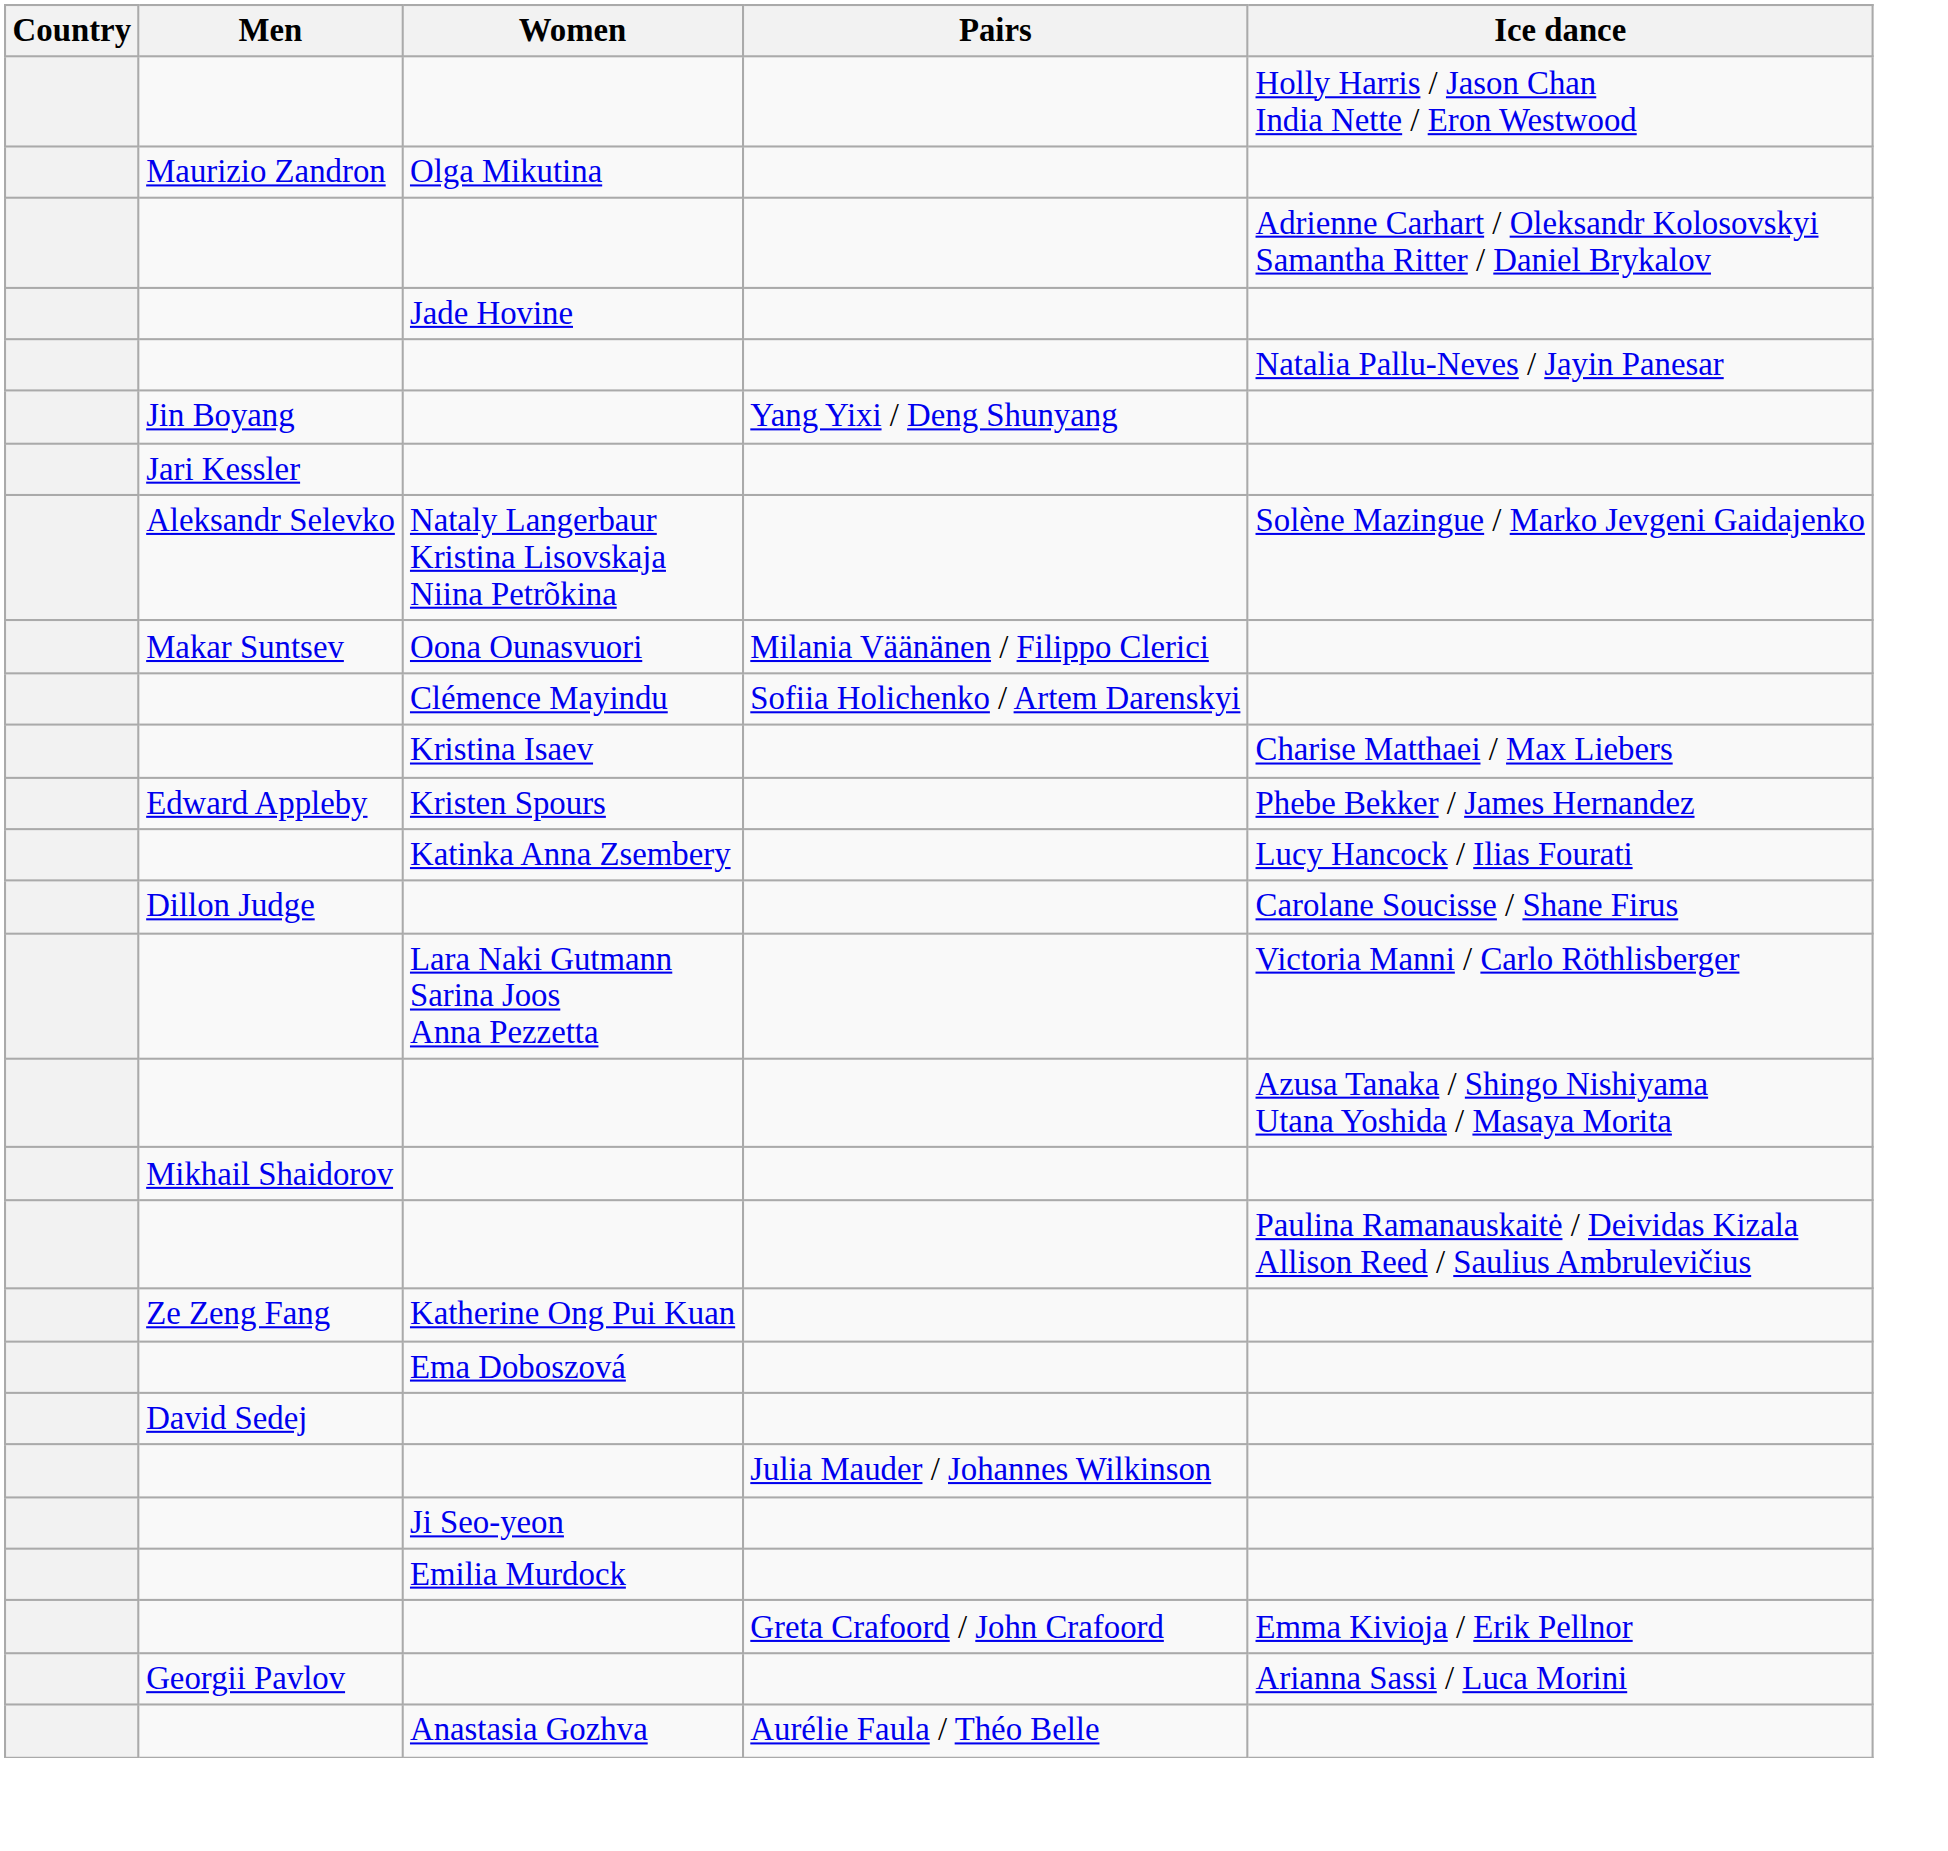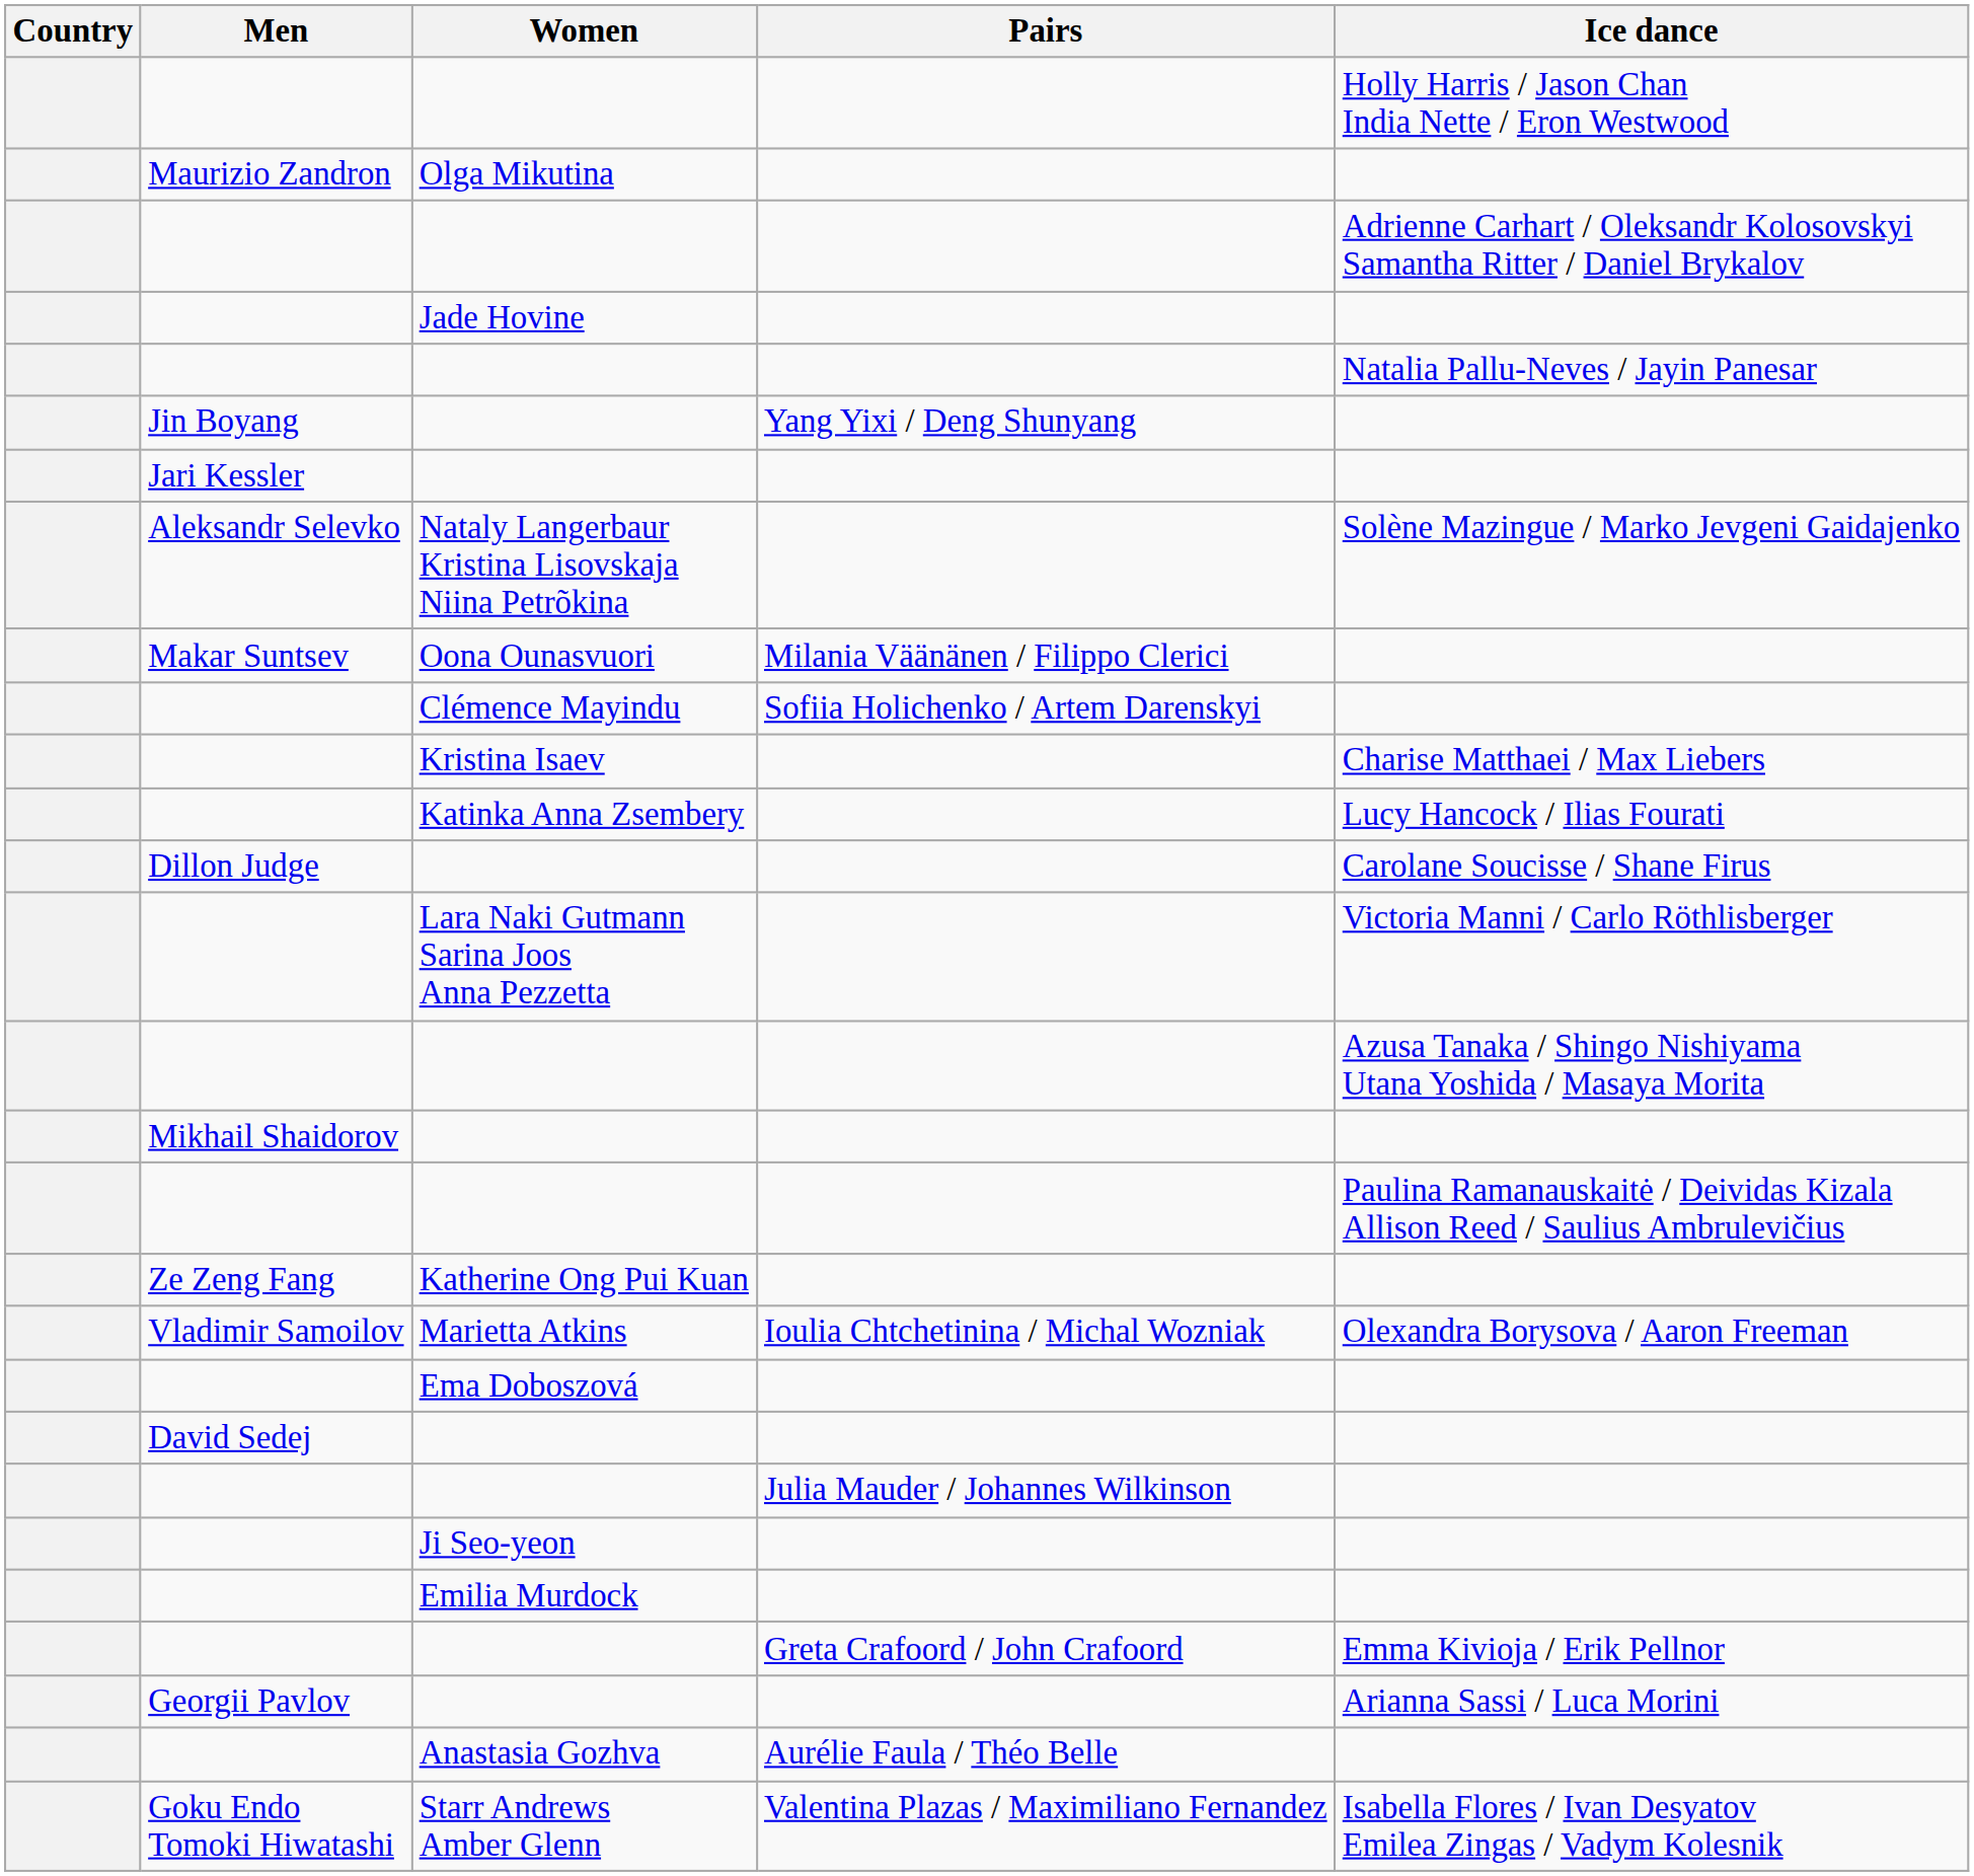 <table class="wikitable unsortable" style="text-align:left;">
 <tr>
 <th scope="col">Country</th>
 <th scope="col">Men</th>
 <th scope="col">Women</th>
 <th scope="col">Pairs</th>
 <th scope="col">Ice dance</th>
 </tr>
 <tr>
 <th scope="row" style="text-align:left"></th>
 <td></td>
 <td></td>
 <td></td>
 <td valign="top"><a href='#'>Holly Harris</a> / <a href='#'>Jason Chan</a><br><a href='#'>India Nette</a> / <a href='#'>Eron Westwood</a></td>
 </tr>
 <tr>
 <th scope="row" style="text-align:left"></th>
 <td valign="top"><a href='#'>Maurizio Zandron</a></td>
 <td valign="top"><a href='#'>Olga Mikutina</a></td>
 <td></td>
 <td></td>
 </tr>
 <tr>
 <th scope="row" style="text-align:left"></th>
 <td></td>
 <td></td>
 <td></td>
 <td valign="top"><a href='#'>Adrienne Carhart</a> / <a href='#'>Oleksandr Kolosovskyi</a><br><a href='#'>Samantha Ritter</a> / <a href='#'>Daniel Brykalov</a></td>
 </tr>
 <tr>
 <th scope="row" style="text-align:left"></th>
 <td></td>
 <td valign="top"><a href='#'>Jade Hovine</a></td>
 <td></td>
 <td></td>
 </tr>
 <tr>
 <th scope="row" style="text-align:left"></th>
 <td></td>
 <td></td>
 <td></td>
 <td valign="top"><a href='#'>Natalia Pallu-Neves</a> / <a href='#'>Jayin Panesar</a></td>
 </tr>
 <tr>
 <th scope="row" style="text-align:left"></th>
 <td valign="top"><a href='#'>Jin Boyang</a></td>
 <td></td>
 <td valign="top"><a href='#'>Yang Yixi</a> / <a href='#'>Deng Shunyang</a></td>
 <td></td>
 </tr>
 <tr>
 <th scope="row" style="text-align:left"></th>
 <td valign="top"><a href='#'>Jari Kessler</a></td>
 <td></td>
 <td></td>
 <td></td>
 </tr>
 <tr>
 <th scope="row" style="text-align:left"></th>
 <td valign="top"><a href='#'>Aleksandr Selevko</a></td>
 <td valign="top"><a href='#'>Nataly Langerbaur</a><br><a href='#'>Kristina Lisovskaja</a><br><a href='#'>Niina Petrõkina</a></td>
 <td></td>
 <td valign="top"><a href='#'>Solène Mazingue</a> / <a href='#'>Marko Jevgeni Gaidajenko</a></td>
 </tr>
 <tr>
 <th scope="row" style="text-align:left"></th>
 <td valign="top"><a href='#'>Makar Suntsev</a></td>
 <td valign="top"><a href='#'>Oona Ounasvuori</a></td>
 <td valign="top"><a href='#'>Milania Väänänen</a> / <a href='#'>Filippo Clerici</a></td>
 <td></td>
 </tr>
 <tr>
 <th scope="row" style="text-align:left"></th>
 <td></td>
 <td valign="top"><a href='#'>Clémence Mayindu</a></td>
 <td valign="top"><a href='#'>Sofiia Holichenko</a> / <a href='#'>Artem Darenskyi</a></td>
 <td></td>
 </tr>
 <tr>
 <th scope="row" style="text-align:left"></th>
 <td></td>
 <td valign="top"><a href='#'>Kristina Isaev</a></td>
 <td></td>
 <td valign="top"><a href='#'>Charise Matthaei</a> / <a href='#'>Max Liebers</a></td>
 </tr>
 <tr>
 <th scope="row" style="text-align:left"></th>
-<td valign="top"><a href='#'>Edward Appleby</a></td>
-<td valign="top"><a href='#'>Kristen Spours</a></td>
-<td></td>
-<td valign="top"><a href='#'>Phebe Bekker</a> / <a href='#'>James Hernandez</a></td>
-</tr>
-<tr>
-<th scope="row" style="text-align:left"></th>
 <td></td>
 <td valign="top"><a href='#'>Katinka Anna Zsembery</a></td>
 <td></td>
 <td valign="top"><a href='#'>Lucy Hancock</a> / <a href='#'>Ilias Fourati</a></td>
 </tr>
 <tr>
 <th scope="row" style="text-align:left"></th>
 <td valign="top"><a href='#'>Dillon Judge</a></td>
 <td></td>
 <td></td>
 <td valign="top"><a href='#'>Carolane Soucisse</a> / <a href='#'>Shane Firus</a></td>
 </tr>
 <tr>
 <th scope="row" style="text-align:left"></th>
 <td></td>
 <td valign="top"><a href='#'>Lara Naki Gutmann</a><br><a href='#'>Sarina Joos</a><br><a href='#'>Anna Pezzetta</a></td>
 <td></td>
 <td valign="top"><a href='#'>Victoria Manni</a> / <a href='#'>Carlo Röthlisberger</a></td>
 </tr>
 <tr>
 <th scope="row" style="text-align:left"></th>
 <td></td>
 <td></td>
 <td></td>
 <td valign="top"><a href='#'>Azusa Tanaka</a> / <a href='#'>Shingo Nishiyama</a><br><a href='#'>Utana Yoshida</a> / <a href='#'>Masaya Morita</a></td>
 </tr>
 <tr>
 <th scope="row" style="text-align:left"></th>
 <td valign="top"><a href='#'>Mikhail Shaidorov</a></td>
 <td></td>
 <td></td>
 <td></td>
 </tr>
 <tr>
 <th scope="row" style="text-align:left"></th>
 <td></td>
 <td></td>
 <td></td>
 <td valign="top"><a href='#'>Paulina Ramanauskaitė</a> / <a href='#'>Deividas Kizala</a><br><a href='#'>Allison Reed</a> / <a href='#'>Saulius Ambrulevičius</a></td>
 </tr>
 <tr>
 <th scope="row" style="text-align:left"></th>
 <td valign="top"><a href='#'>Ze Zeng Fang</a></td>
 <td valign="top"><a href='#'>Katherine Ong Pui Kuan</a></td>
 <td></td>
 <td></td>
+</tr>
+<tr>
+<th scope="row" style="text-align:left"></th>
+<td valign="top"><a href='#'>Vladimir Samoilov</a></td>
+<td valign="top"><a href='#'>Marietta Atkins</a></td>
+<td valign="top"><a href='#'>Ioulia Chtchetinina</a> / <a href='#'>Michal Wozniak</a></td>
+<td valign="top"><a href='#'>Olexandra Borysova</a> / <a href='#'>Aaron Freeman</a></td>
 </tr>
 <tr>
 <th scope="row" style="text-align:left"></th>
 <td></td>
 <td valign="top"><a href='#'>Ema Doboszová</a></td>
 <td></td>
 <td></td>
 </tr>
 <tr>
 <th scope="row" style="text-align:left"></th>
 <td valign="top"><a href='#'>David Sedej</a></td>
 <td></td>
 <td></td>
 <td></td>
 </tr>
 <tr>
 <th scope="row" style="text-align:left"></th>
 <td></td>
 <td></td>
 <td valign="top"><a href='#'>Julia Mauder</a> / <a href='#'>Johannes Wilkinson</a></td>
 <td></td>
 </tr>
 <tr>
 <th scope="row" style="text-align:left"></th>
 <td></td>
 <td valign="top"><a href='#'>Ji Seo-yeon</a></td>
 <td></td>
 <td></td>
 </tr>
 <tr>
 <th scope="row" style="text-align:left"></th>
 <td></td>
 <td valign="top"><a href='#'>Emilia Murdock</a></td>
 <td></td>
 <td></td>
 </tr>
 <tr>
 <th scope="row" style="text-align:left"></th>
 <td></td>
 <td></td>
 <td valign="top"><a href='#'>Greta Crafoord</a> / <a href='#'>John Crafoord</a></td>
 <td valign="top"><a href='#'>Emma Kivioja</a> / <a href='#'>Erik Pellnor</a></td>
 </tr>
 <tr>
 <th scope="row" style="text-align:left"></th>
 <td valign="top"><a href='#'>Georgii Pavlov</a></td>
 <td></td>
 <td></td>
 <td valign="top"><a href='#'>Arianna Sassi</a> / <a href='#'>Luca Morini</a></td>
 </tr>
 <tr>
 <th scope="row" style="text-align:left"></th>
 <td></td>
 <td valign="top"><a href='#'>Anastasia Gozhva</a></td>
 <td valign="top"><a href='#'>Aurélie Faula</a> / <a href='#'>Théo Belle</a></td>
 <td></td>
 </tr>
+<tr>
+<th scope="row" style="text-align:left"></th>
+<td valign="top"><a href='#'>Goku Endo</a><br><a href='#'>Tomoki Hiwatashi</a></td>
+<td valign="top"><a href='#'>Starr Andrews</a><br><a href='#'>Amber Glenn</a></td>
+<td valign="top"><a href='#'>Valentina Plazas</a> / <a href='#'>Maximiliano Fernandez</a></td>
+<td valign="top"><a href='#'>Isabella Flores</a> / <a href='#'>Ivan Desyatov</a><br><a href='#'>Emilea Zingas</a> / <a href='#'>Vadym Kolesnik</a></td>
+</tr>
 </table>
